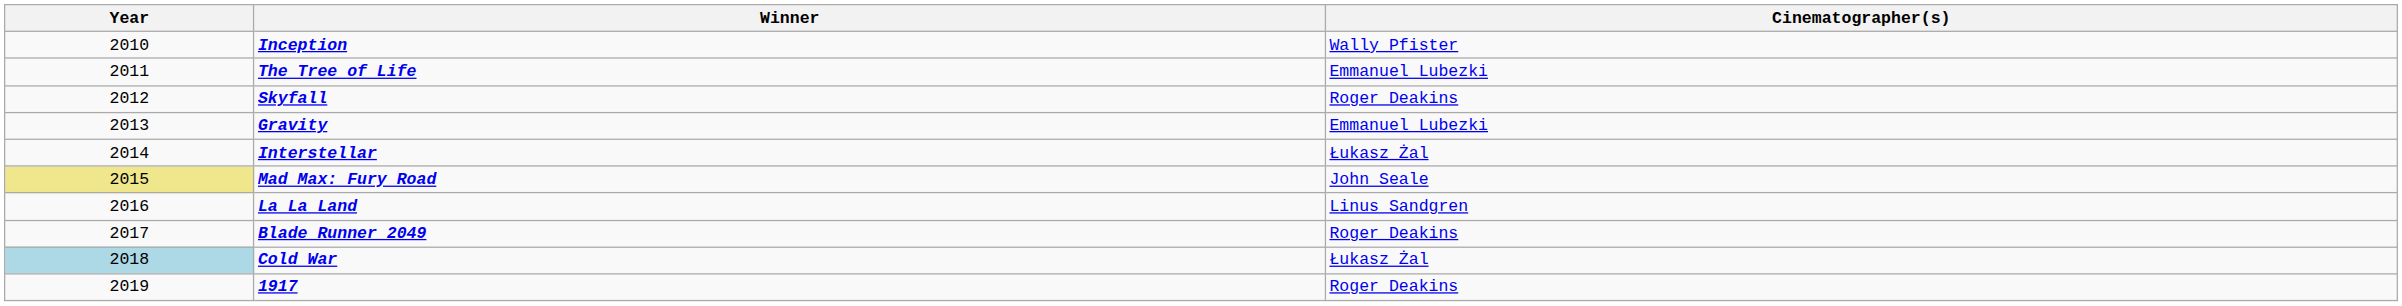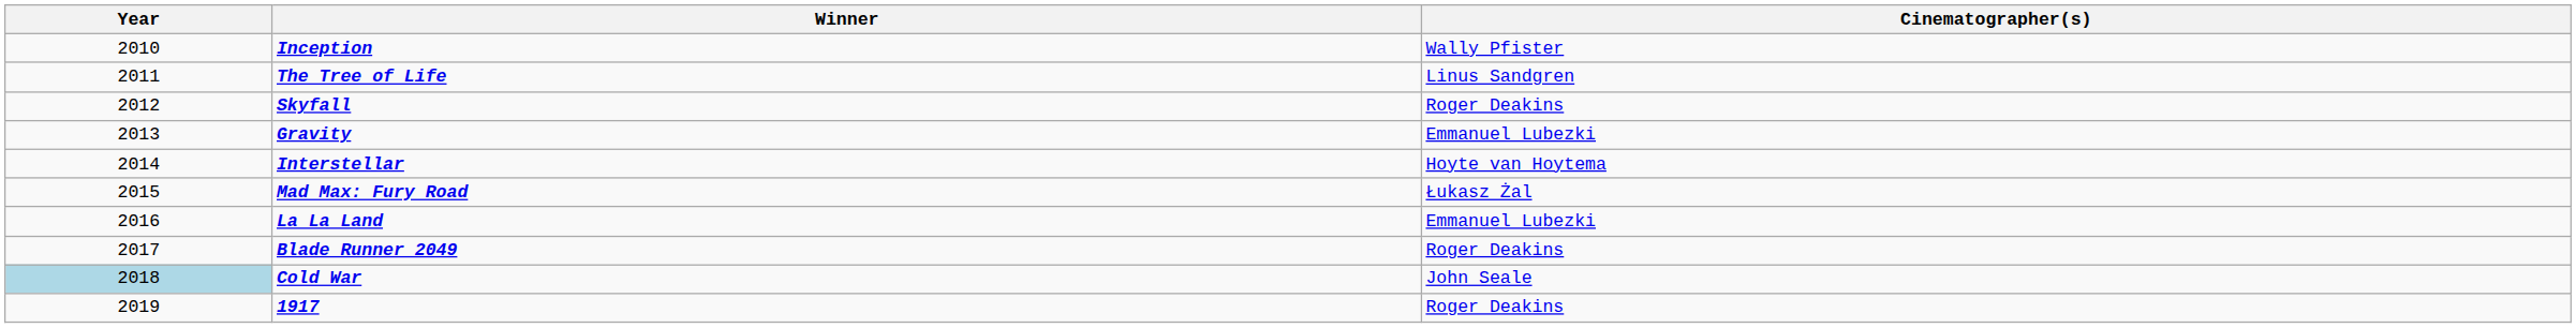 <table class="wikitable" width="95%" cellpadding="5">
 <tr>
 <th width="100"><strong>Year</strong></th>
 <th width="450"><strong>Winner</strong></th>
 <th width="450"><strong>Cinematographer(s)</strong></th>
 </tr>
 <tr>
 <td style="text-align:center;">2010</td>
 <td><strong><em><a href='#'>Inception</a></em></strong></td>
 <td><a href='#'>Wally Pfister</a></td>
 </tr>
 <tr>
 <td style="text-align:center;">2011</td>
 <td><strong><em><a href='#'>The Tree of Life</a></em></strong></td>
-<td><a href='#'>Emmanuel Lubezki</a></td>
+<td><a href='#'>Linus Sandgren</a></td>
 </tr>
 <tr>
 <td style="text-align:center;">2012</td>
 <td><strong><em><a href='#'>Skyfall</a></em></strong></td>
 <td><a href='#'>Roger Deakins</a></td>
 </tr>
 <tr>
 <td style="text-align:center;">2013</td>
 <td><strong><em><a href='#'>Gravity</a></em></strong></td>
 <td><a href='#'>Emmanuel Lubezki</a></td>
 </tr>
 <tr>
 <td style="text-align:center;">2014</td>
 <td><strong><em><a href='#'>Interstellar</a></em></strong></td>
-<td><a href='#'>Łukasz Żal</a></td>
+<td><a href='#'>Hoyte van Hoytema</a></td>
 </tr>
 <tr>
-<td style="background: khaki; text-align:center;">2015</td>
+<td style="text-align:center;">2015</td>
 <td><strong><em><a href='#'>Mad Max: Fury Road</a></em></strong></td>
-<td><a href='#'>John Seale</a></td>
+<td><a href='#'>Łukasz Żal</a></td>
 </tr>
 <tr>
 <td style="text-align:center;">2016</td>
 <td><strong><em><a href='#'>La La Land</a></em></strong></td>
-<td><a href='#'>Linus Sandgren</a></td>
+<td><a href='#'>Emmanuel Lubezki</a></td>
 </tr>
 <tr>
 <td style="text-align:center;">2017</td>
 <td><strong><em><a href='#'>Blade Runner 2049</a></em></strong></td>
 <td><a href='#'>Roger Deakins</a></td>
 </tr>
 <tr>
 <td style="background: lightblue; text-align:center;">2018</td>
 <td><strong><em><a href='#'>Cold War</a></em></strong></td>
-<td><a href='#'>Łukasz Żal</a></td>
+<td><a href='#'>John Seale</a></td>
 </tr>
 <tr>
 <td style="text-align:center;">2019</td>
 <td><strong><em><a href='#'>1917</a></em></strong></td>
 <td><a href='#'>Roger Deakins</a></td>
 </tr>
 </table>
